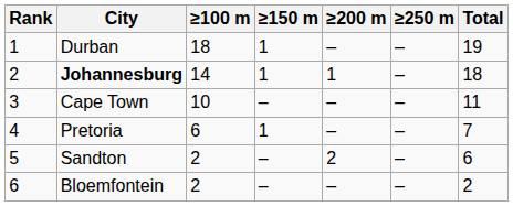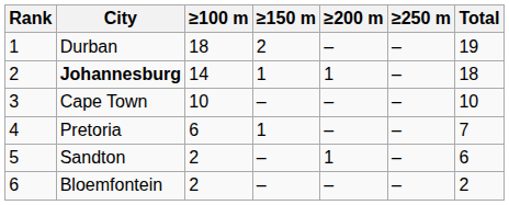 <table class="wikitable">
 <tr>
 <th>Rank</th>
 <th>City</th>
 <th>≥100 m</th>
 <th>≥150 m</th>
 <th>≥200 m</th>
 <th>≥250 m</th>
 <th>Total</th>
 </tr>
 <tr>
 <td>1</td>
 <td>Durban</td>
 <td>18</td>
-<td>1</td>
+<td>2</td>
 <td>–</td>
 <td>–</td>
 <td>19</td>
 </tr>
 <tr>
 <td>2</td>
 <td><strong>Johannesburg</strong></td>
 <td>14</td>
 <td>1</td>
 <td>1</td>
 <td>–</td>
 <td>18</td>
 </tr>
 <tr>
 <td>3</td>
 <td>Cape Town</td>
 <td>10</td>
 <td>–</td>
 <td>–</td>
 <td>–</td>
-<td>11</td>
+<td>10</td>
 </tr>
 <tr>
 <td>4</td>
 <td>Pretoria</td>
 <td>6</td>
 <td>1</td>
 <td>–</td>
 <td>–</td>
 <td>7</td>
 </tr>
 <tr>
 <td>5</td>
 <td>Sandton</td>
 <td>2</td>
 <td>–</td>
-<td>2</td>
+<td>1</td>
 <td>–</td>
 <td>6</td>
 </tr>
 <tr>
 <td>6</td>
 <td>Bloemfontein</td>
 <td>2</td>
 <td>–</td>
 <td>–</td>
 <td>–</td>
 <td>2</td>
 </tr>
 </table>
